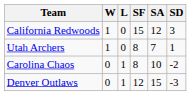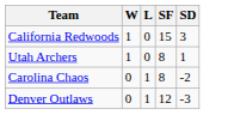 <table class="wikitable sortable">
 <tr>
 <th>Team</th>
 <th>W</th>
 <th>L</th>
 <th>SF</th>
-<th>SA</th>
 <th>SD</th>
 </tr>
 <tr>
 <td><a href='#'>California Redwoods</a></td>
 <td>1</td>
 <td>0</td>
 <td>15</td>
-<td>12</td>
 <td>3</td>
 </tr>
 <tr>
 <td><a href='#'>Utah Archers</a></td>
 <td>1</td>
 <td>0</td>
 <td>8</td>
-<td>7</td>
 <td>1</td>
 </tr>
 <tr>
 <td><a href='#'>Carolina Chaos</a></td>
 <td>0</td>
 <td>1</td>
 <td>8</td>
-<td>10</td>
 <td>-2</td>
 </tr>
 <tr>
 <td><a href='#'>Denver Outlaws</a></td>
 <td>0</td>
 <td>1</td>
 <td>12</td>
-<td>15</td>
 <td>-3</td>
 </tr>
 </table>
